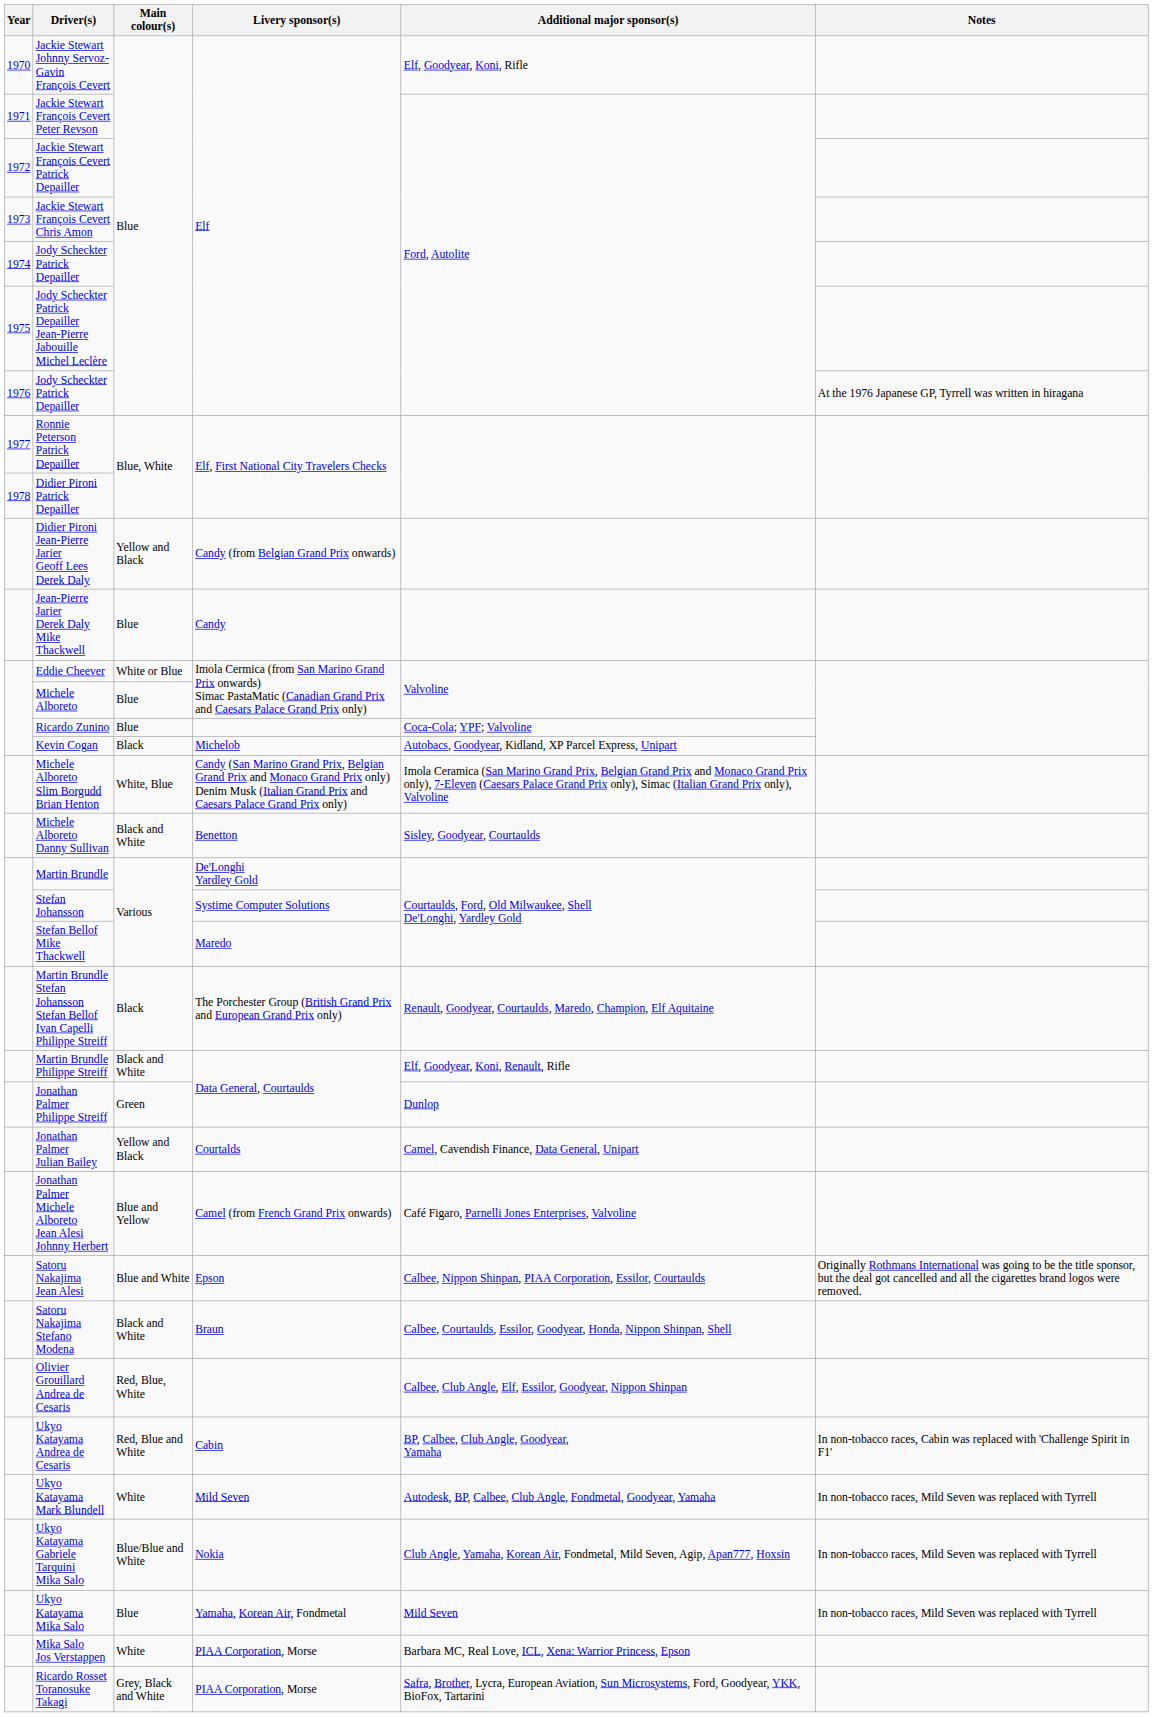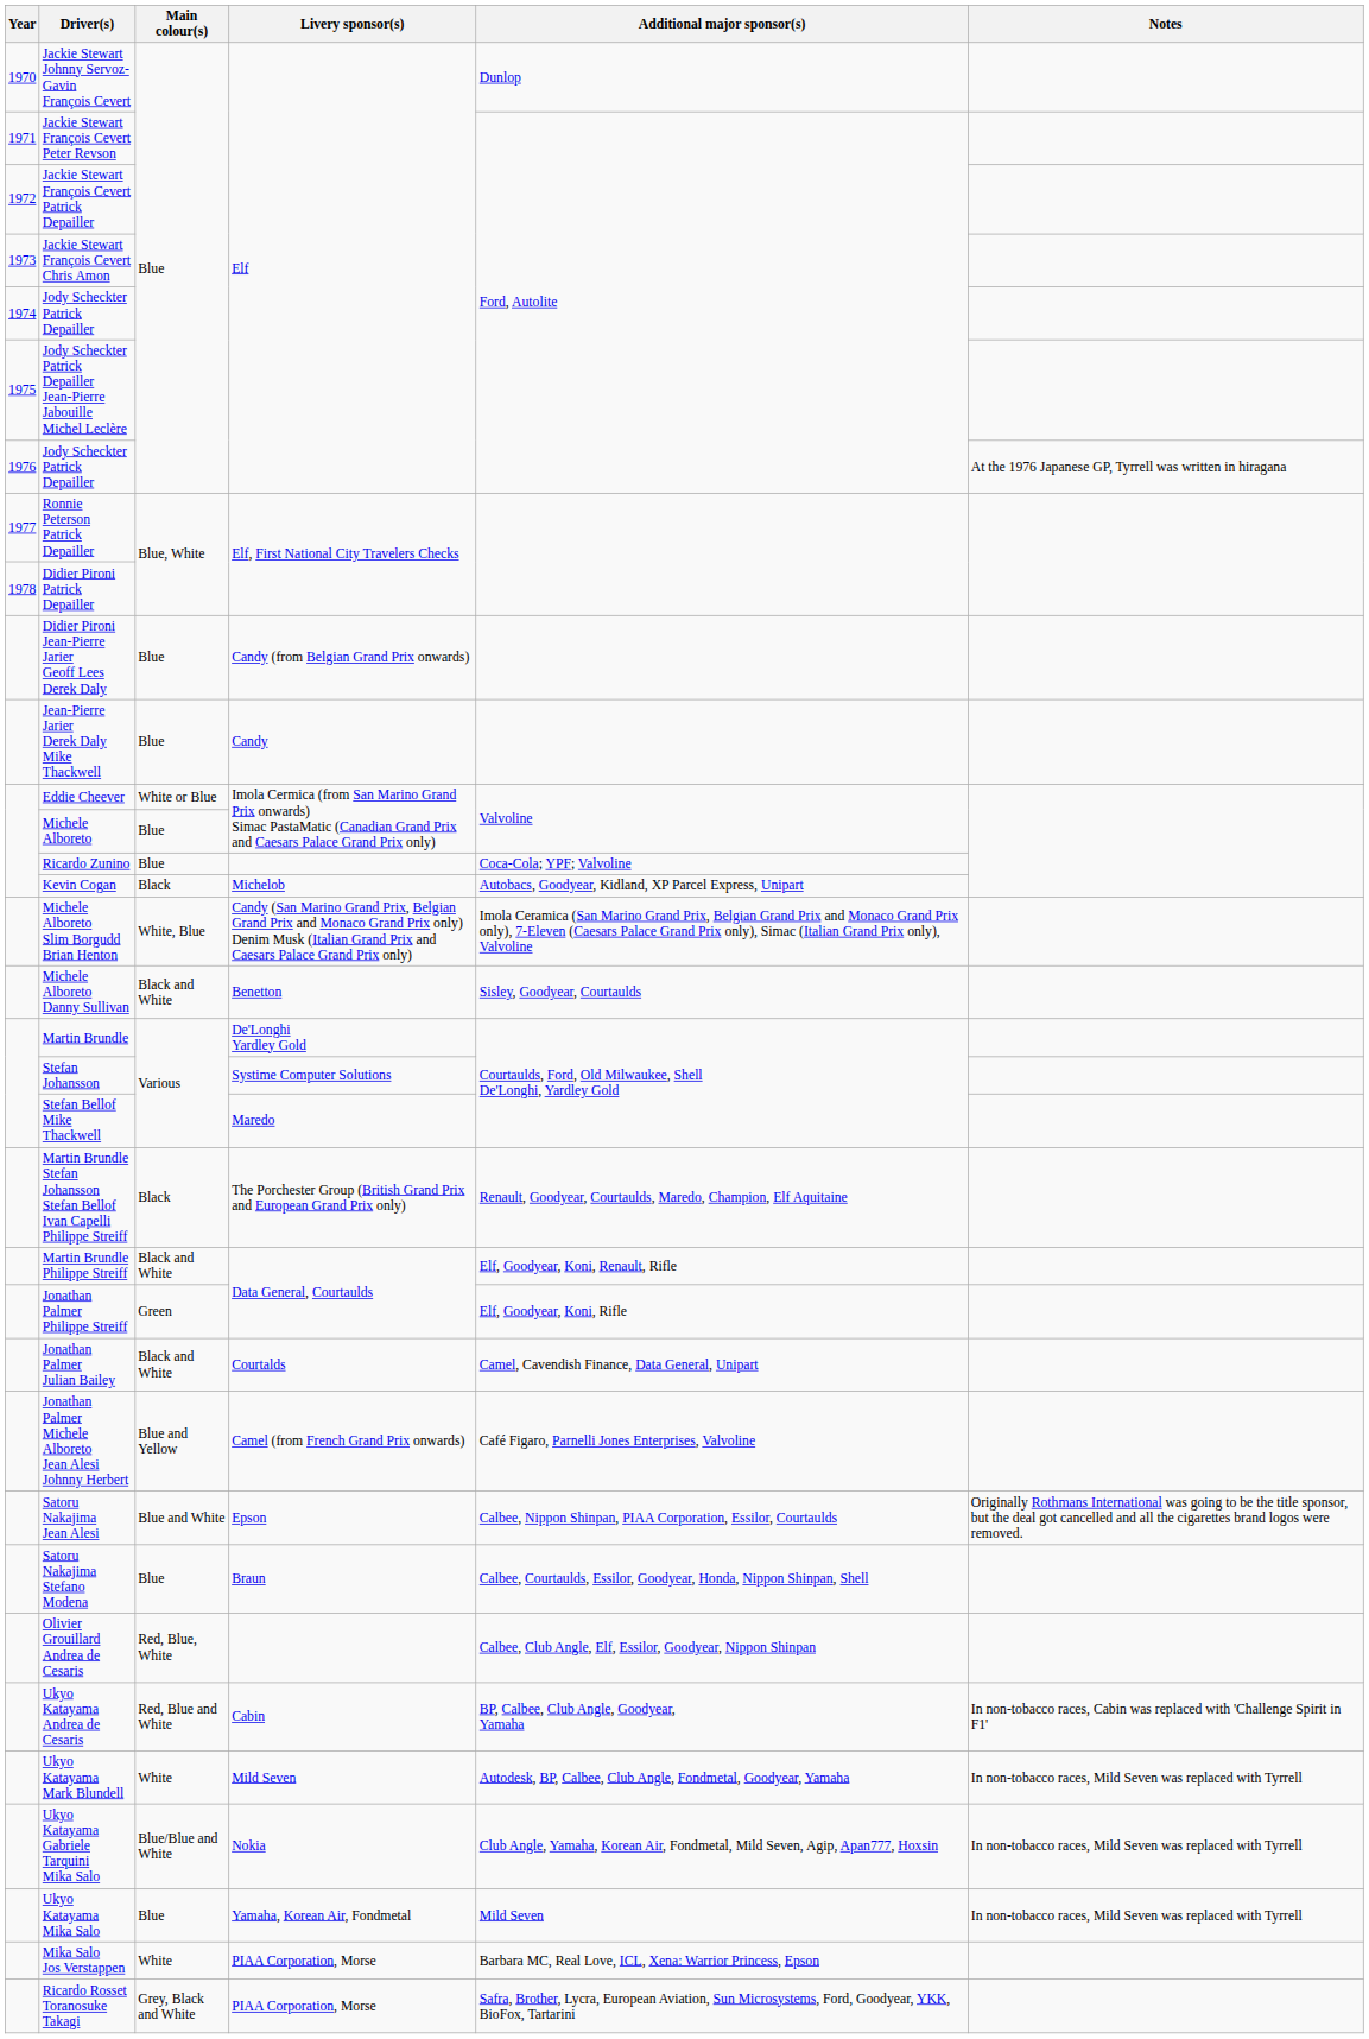 <table class="wikitable">
 <tr>
 <th>Year</th>
 <th>Driver(s)</th>
 <th>Main colour(s)</th>
 <th>Livery sponsor(s)</th>
 <th>Additional major sponsor(s)</th>
 <th>Notes</th>
 </tr>
 <tr>
 <td><a href='#'>1970</a></td>
 <td><a href='#'>Jackie Stewart</a><br><a href='#'>Johnny Servoz-Gavin</a><br><a href='#'>François Cevert</a></td>
 <td rowspan="7">Blue</td>
 <td rowspan="7"><a href='#'>Elf</a></td>
-<td><a href='#'>Elf</a>, <a href='#'>Goodyear</a>, <a href='#'>Koni</a>, Rifle</td>
+<td><a href='#'>Dunlop</a></td>
 <td></td>
 </tr>
 <tr>
 <td><a href='#'>1971</a></td>
 <td><a href='#'>Jackie Stewart</a><br><a href='#'>François Cevert</a><br><a href='#'>Peter Revson</a></td>
 <td rowspan="6"><a href='#'>Ford</a>, <a href='#'>Autolite</a></td>
 <td></td>
 </tr>
 <tr>
 <td><a href='#'>1972</a></td>
 <td><a href='#'>Jackie Stewart</a><br><a href='#'>François Cevert</a><br><a href='#'>Patrick Depailler</a></td>
 <td></td>
 </tr>
 <tr>
 <td><a href='#'>1973</a></td>
 <td><a href='#'>Jackie Stewart</a><br><a href='#'>François Cevert</a><br><a href='#'>Chris Amon</a></td>
 <td></td>
 </tr>
 <tr>
 <td><a href='#'>1974</a></td>
 <td><a href='#'>Jody Scheckter</a><br><a href='#'>Patrick Depailler</a></td>
 <td></td>
 </tr>
 <tr>
 <td><a href='#'>1975</a></td>
 <td><a href='#'>Jody Scheckter</a><br><a href='#'>Patrick Depailler</a><br><a href='#'>Jean-Pierre Jabouille</a><br><a href='#'>Michel Leclère</a></td>
 <td></td>
 </tr>
 <tr>
 <td><a href='#'>1976</a></td>
 <td><a href='#'>Jody Scheckter</a><br><a href='#'>Patrick Depailler</a></td>
 <td>At the 1976 Japanese GP, Tyrrell was written in hiragana</td>
 </tr>
 <tr>
 <td><a href='#'>1977</a></td>
 <td><a href='#'>Ronnie Peterson</a><br><a href='#'>Patrick Depailler</a></td>
 <td rowspan="2">Blue, White</td>
 <td rowspan="2"><a href='#'>Elf</a>, <a href='#'>First National City Travelers Checks</a></td>
 <td rowspan="2"></td>
 <td rowspan="2"></td>
 </tr>
 <tr>
 <td><a href='#'>1978</a></td>
 <td><a href='#'>Didier Pironi</a><br><a href='#'>Patrick Depailler</a></td>
 </tr>
 <tr>
 <td></td>
 <td><a href='#'>Didier Pironi</a><br><a href='#'>Jean-Pierre Jarier</a><br><a href='#'>Geoff Lees</a><br><a href='#'>Derek Daly</a></td>
-<td>Yellow and Black</td>
+<td>Blue</td>
 <td><a href='#'>Candy</a> (from <a href='#'>Belgian Grand Prix</a> onwards)</td>
 <td></td>
 <td></td>
 </tr>
 <tr>
 <td></td>
 <td><a href='#'>Jean-Pierre Jarier</a><br><a href='#'>Derek Daly</a><br><a href='#'>Mike Thackwell</a></td>
 <td>Blue</td>
 <td><a href='#'>Candy</a></td>
 <td></td>
 <td></td>
 </tr>
 <tr>
 <td rowspan="4"></td>
 <td><a href='#'>Eddie Cheever</a></td>
 <td>White or Blue</td>
 <td rowspan="2">Imola Cermica (from <a href='#'>San Marino Grand Prix</a> onwards)<br>Simac PastaMatic (<a href='#'>Canadian Grand Prix</a> and <a href='#'>Caesars Palace Grand Prix</a> only)</td>
 <td rowspan="2"><a href='#'>Valvoline</a></td>
 <td rowspan="4"></td>
 </tr>
 <tr>
 <td><a href='#'>Michele Alboreto</a></td>
 <td>Blue</td>
 </tr>
 <tr>
 <td><a href='#'>Ricardo Zunino</a></td>
 <td>Blue</td>
 <td></td>
 <td><a href='#'>Coca-Cola</a>; <a href='#'>YPF</a>; <a href='#'>Valvoline</a></td>
 </tr>
 <tr>
 <td><a href='#'>Kevin Cogan</a></td>
 <td>Black</td>
 <td><a href='#'>Michelob</a></td>
 <td><a href='#'>Autobacs</a>, <a href='#'>Goodyear</a>, Kidland, XP Parcel Express, <a href='#'>Unipart</a></td>
 </tr>
 <tr>
 <td></td>
 <td><a href='#'>Michele Alboreto</a><br><a href='#'>Slim Borgudd</a><br><a href='#'>Brian Henton</a></td>
 <td>White, Blue</td>
 <td><a href='#'>Candy</a> (<a href='#'>San Marino Grand Prix</a>, <a href='#'>Belgian Grand Prix</a> and <a href='#'>Monaco Grand Prix</a> only)<br>Denim Musk (<a href='#'>Italian Grand Prix</a> and <a href='#'>Caesars Palace Grand Prix</a> only)</td>
 <td>Imola Ceramica (<a href='#'>San Marino Grand Prix</a>, <a href='#'>Belgian Grand Prix</a> and <a href='#'>Monaco Grand Prix</a> only), <a href='#'>7-Eleven</a> (<a href='#'>Caesars Palace Grand Prix</a> only), Simac (<a href='#'>Italian Grand Prix</a> only), <a href='#'>Valvoline</a></td>
 <td></td>
 </tr>
 <tr>
 <td></td>
 <td><a href='#'>Michele Alboreto</a><br><a href='#'>Danny Sullivan</a></td>
 <td>Black and White</td>
 <td><a href='#'>Benetton</a></td>
 <td><a href='#'>Sisley</a>, <a href='#'>Goodyear</a>, <a href='#'>Courtaulds</a></td>
 <td></td>
 </tr>
 <tr>
 <td rowspan="3"></td>
 <td><a href='#'>Martin Brundle</a></td>
 <td rowspan="3">Various</td>
 <td><a href='#'>De'Longhi</a><br><a href='#'>Yardley Gold</a></td>
 <td rowspan="3"><a href='#'>Courtaulds</a>, <a href='#'>Ford</a>, <a href='#'>Old Milwaukee</a>, <a href='#'>Shell</a><br><a href='#'>De'Longhi</a>, <a href='#'>Yardley Gold</a></td>
 <td></td>
 </tr>
 <tr>
 <td><a href='#'>Stefan Johansson</a></td>
 <td><a href='#'>Systime Computer Solutions</a></td>
 <td></td>
 </tr>
 <tr>
 <td><a href='#'>Stefan Bellof</a><br><a href='#'>Mike Thackwell</a></td>
 <td><a href='#'>Maredo</a></td>
 <td></td>
 </tr>
 <tr>
 <td></td>
 <td><a href='#'>Martin Brundle</a><br><a href='#'>Stefan Johansson</a><br><a href='#'>Stefan Bellof</a><br><a href='#'>Ivan Capelli</a><br><a href='#'>Philippe Streiff</a></td>
 <td>Black</td>
 <td>The Porchester Group (<a href='#'>British Grand Prix</a> and <a href='#'>European Grand Prix</a> only)</td>
 <td><a href='#'>Renault</a>, <a href='#'>Goodyear</a>, <a href='#'>Courtaulds</a>, <a href='#'>Maredo</a>, <a href='#'>Champion</a>, <a href='#'>Elf Aquitaine</a></td>
 <td></td>
 </tr>
 <tr>
 <td></td>
 <td><a href='#'>Martin Brundle</a><br><a href='#'>Philippe Streiff</a></td>
 <td>Black and White</td>
 <td rowspan="2"><a href='#'>Data General</a>, <a href='#'>Courtaulds</a></td>
 <td><a href='#'>Elf</a>, <a href='#'>Goodyear</a>, <a href='#'>Koni</a>, <a href='#'>Renault</a>, Rifle</td>
 <td></td>
 </tr>
 <tr>
 <td></td>
 <td><a href='#'>Jonathan Palmer</a><br><a href='#'>Philippe Streiff</a></td>
 <td>Green</td>
-<td><a href='#'>Dunlop</a></td>
+<td><a href='#'>Elf</a>, <a href='#'>Goodyear</a>, <a href='#'>Koni</a>, Rifle</td>
 <td></td>
 </tr>
 <tr>
 <td></td>
 <td><a href='#'>Jonathan Palmer</a><br><a href='#'>Julian Bailey</a></td>
-<td>Yellow and Black</td>
+<td>Black and White</td>
 <td><a href='#'>Courtalds</a></td>
 <td><a href='#'>Camel</a>, Cavendish Finance, <a href='#'>Data General</a>, <a href='#'>Unipart</a></td>
 <td></td>
 </tr>
 <tr>
 <td></td>
 <td><a href='#'>Jonathan Palmer</a><br><a href='#'>Michele Alboreto</a><br><a href='#'>Jean Alesi</a><br><a href='#'>Johnny Herbert</a></td>
 <td>Blue and Yellow</td>
 <td><a href='#'>Camel</a> (from <a href='#'>French Grand Prix</a> onwards)</td>
 <td>Café Figaro, <a href='#'>Parnelli Jones Enterprises</a>, <a href='#'>Valvoline</a></td>
 <td></td>
 </tr>
 <tr>
 <td></td>
 <td><a href='#'>Satoru Nakajima</a><br><a href='#'>Jean Alesi</a></td>
 <td>Blue and White</td>
 <td><a href='#'>Epson</a></td>
 <td><a href='#'>Calbee</a>, <a href='#'>Nippon Shinpan</a>, <a href='#'>PIAA Corporation</a>, <a href='#'>Essilor</a>, <a href='#'>Courtaulds</a></td>
 <td>Originally <a href='#'>Rothmans International</a> was going to be the title sponsor, but the deal got cancelled and all the cigarettes brand logos were removed.</td>
 </tr>
 <tr>
 <td></td>
 <td><a href='#'>Satoru Nakajima</a><br><a href='#'>Stefano Modena</a></td>
-<td>Black and White</td>
+<td>Blue</td>
 <td><a href='#'>Braun</a></td>
 <td><a href='#'>Calbee</a>, <a href='#'>Courtaulds</a>, <a href='#'>Essilor</a>, <a href='#'>Goodyear</a>, <a href='#'>Honda</a>, <a href='#'>Nippon Shinpan</a>, <a href='#'>Shell</a></td>
 <td></td>
 </tr>
 <tr>
 <td></td>
 <td><a href='#'>Olivier Grouillard</a><br><a href='#'>Andrea de Cesaris</a></td>
 <td>Red, Blue, White</td>
 <td></td>
 <td><a href='#'>Calbee</a>, <a href='#'>Club Angle</a>, <a href='#'>Elf</a>, <a href='#'>Essilor</a>, <a href='#'>Goodyear</a>, <a href='#'>Nippon Shinpan</a></td>
 <td></td>
 </tr>
 <tr>
 <td></td>
 <td><a href='#'>Ukyo Katayama</a><br><a href='#'>Andrea de Cesaris</a></td>
 <td>Red, Blue and White</td>
 <td><a href='#'>Cabin</a></td>
 <td><a href='#'>BP</a>, <a href='#'>Calbee</a>, <a href='#'>Club Angle</a>, <a href='#'>Goodyear</a>,<br><a href='#'>Yamaha</a></td>
 <td>In non-tobacco races, Cabin was replaced with 'Challenge Spirit in F1'</td>
 </tr>
 <tr>
 <td></td>
 <td><a href='#'>Ukyo Katayama</a><br><a href='#'>Mark Blundell</a></td>
 <td>White</td>
 <td><a href='#'>Mild Seven</a></td>
 <td><a href='#'>Autodesk</a>, <a href='#'>BP</a>, <a href='#'>Calbee</a>, <a href='#'>Club Angle</a>, <a href='#'>Fondmetal</a>, <a href='#'>Goodyear</a>, <a href='#'>Yamaha</a></td>
 <td>In non-tobacco races, Mild Seven was replaced with Tyrrell</td>
 </tr>
 <tr>
 <td></td>
 <td><a href='#'>Ukyo Katayama</a><br><a href='#'>Gabriele Tarquini</a><br><a href='#'>Mika Salo</a></td>
 <td>Blue/Blue and White</td>
 <td><a href='#'>Nokia</a></td>
 <td><a href='#'>Club Angle</a>, <a href='#'>Yamaha</a>, <a href='#'>Korean Air</a>, Fondmetal, Mild Seven, Agip, <a href='#'>Apan777</a>, <a href='#'>Hoxsin</a></td>
 <td>In non-tobacco races, Mild Seven was replaced with Tyrrell</td>
 </tr>
 <tr>
 <td></td>
 <td><a href='#'>Ukyo Katayama</a><br><a href='#'>Mika Salo</a></td>
 <td>Blue</td>
 <td><a href='#'>Yamaha</a>, <a href='#'>Korean Air</a>, Fondmetal</td>
 <td><a href='#'>Mild Seven</a></td>
 <td>In non-tobacco races, Mild Seven was replaced with Tyrrell</td>
 </tr>
 <tr>
 <td></td>
 <td><a href='#'>Mika Salo</a><br><a href='#'>Jos Verstappen</a></td>
 <td>White</td>
 <td><a href='#'>PIAA Corporation</a>, Morse</td>
 <td>Barbara MC, Real Love, <a href='#'>ICL</a>, <a href='#'>Xena: Warrior Princess</a>, <a href='#'>Epson</a></td>
 <td></td>
 </tr>
 <tr>
 <td></td>
 <td><a href='#'>Ricardo Rosset</a><br><a href='#'>Toranosuke Takagi</a></td>
 <td>Grey, Black and White</td>
 <td><a href='#'>PIAA Corporation</a>, Morse</td>
 <td><a href='#'>Safra</a>, <a href='#'>Brother</a>, Lycra, European Aviation, <a href='#'>Sun Microsystems</a>, Ford, Goodyear, <a href='#'>YKK</a>, BioFox, Tartarini</td>
 <td></td>
 </tr>
 </table>
